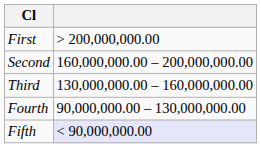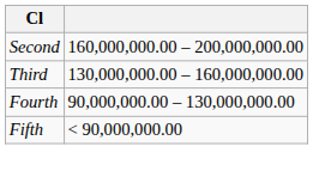 <table class=wikitable>
 <tr>
 <th>Cl</th>
 <th></th>
-</tr>
-<tr>
-<td><em>First</em></td>
-<td>> 200,000,000.00</td>
 </tr>
 <tr>
 <td><em>Second</em></td>
 <td>160,000,000.00 – 200,000,000.00</td>
 </tr>
 <tr>
 <td><em>Third</em></td>
 <td>130,000,000.00 – 160,000,000.00</td>
 </tr>
 <tr>
 <td><em>Fourth</em></td>
 <td>90,000,000.00 – 130,000,000.00</td>
 </tr>
 <tr>
 <td><em>Fifth</em></td>
-<td style="background: lavender;">< 90,000,000.00</td>
+<td>< 90,000,000.00</td>
 </tr>
 </table>
